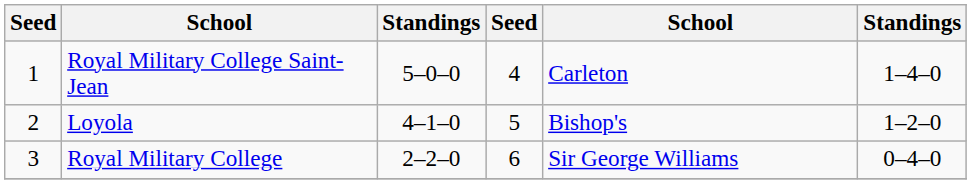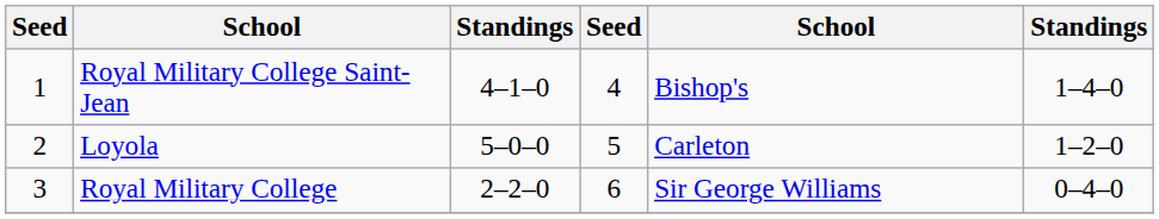 <table class="wikitable">
 <tr>
 <th>Seed</th>
 <th style="width:210px">School</th>
 <th>Standings</th>
 <th>Seed</th>
 <th style="width:210px">School</th>
 <th>Standings</th>
 </tr>
 <tr>
 <td align=center>1</td>
 <td><a href='#'>Royal Military College Saint-Jean</a></td>
-<td align=center>5–0–0</td>
+<td align=center>4–1–0</td>
 <td align=center>4</td>
-<td><a href='#'>Carleton</a></td>
+<td><a href='#'>Bishop's</a></td>
 <td align=center>1–4–0</td>
 </tr>
 <tr>
 <td align=center>2</td>
 <td><a href='#'>Loyola</a></td>
-<td align=center>4–1–0</td>
+<td align=center>5–0–0</td>
 <td align=center>5</td>
-<td><a href='#'>Bishop's</a></td>
+<td><a href='#'>Carleton</a></td>
 <td align=center>1–2–0</td>
 </tr>
 <tr>
 <td align=center>3</td>
 <td><a href='#'>Royal Military College</a></td>
 <td align=center>2–2–0</td>
 <td align=center>6</td>
 <td><a href='#'>Sir George Williams</a></td>
 <td align=center>0–4–0</td>
 </tr>
 <tr>
 </tr>
 </table>
